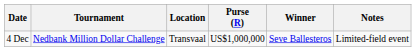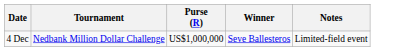 <table class="wikitable" style="font-size:95%">
 <tr>
 <th>Date</th>
 <th>Tournament</th>
-<th>Location</th>
 <th>Purse<br>(<a href='#'>R</a>)</th>
 <th>Winner</th>
 <th>Notes</th>
 </tr>
 <tr>
 <td>4 Dec</td>
 <td><a href='#'>Nedbank Million Dollar Challenge</a></td>
-<td>Transvaal</td>
 <td align=right>US$1,000,000</td>
 <td> <a href='#'>Seve Ballesteros</a></td>
 <td>Limited-field event</td>
 </tr>
 </table>
